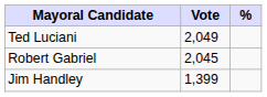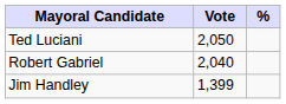 <table class="wikitable">
 <tr>
 <th style="background:#ddf; width:200px;">Mayoral Candidate  </th>
 <th style="background:#ddf; width:50px;">Vote</th>
 <th style="background:#ddf; width:30px;">%</th>
 </tr>
 <tr>
 <td>Ted Luciani</td>
-<td>2,049</td>
+<td>2,050</td>
 <td></td>
 </tr>
 <tr>
 <td>Robert Gabriel</td>
-<td>2,045</td>
+<td>2,040</td>
 <td></td>
 </tr>
 <tr>
 <td>Jim Handley</td>
 <td>1,399</td>
 <td></td>
 </tr>
 </table>
